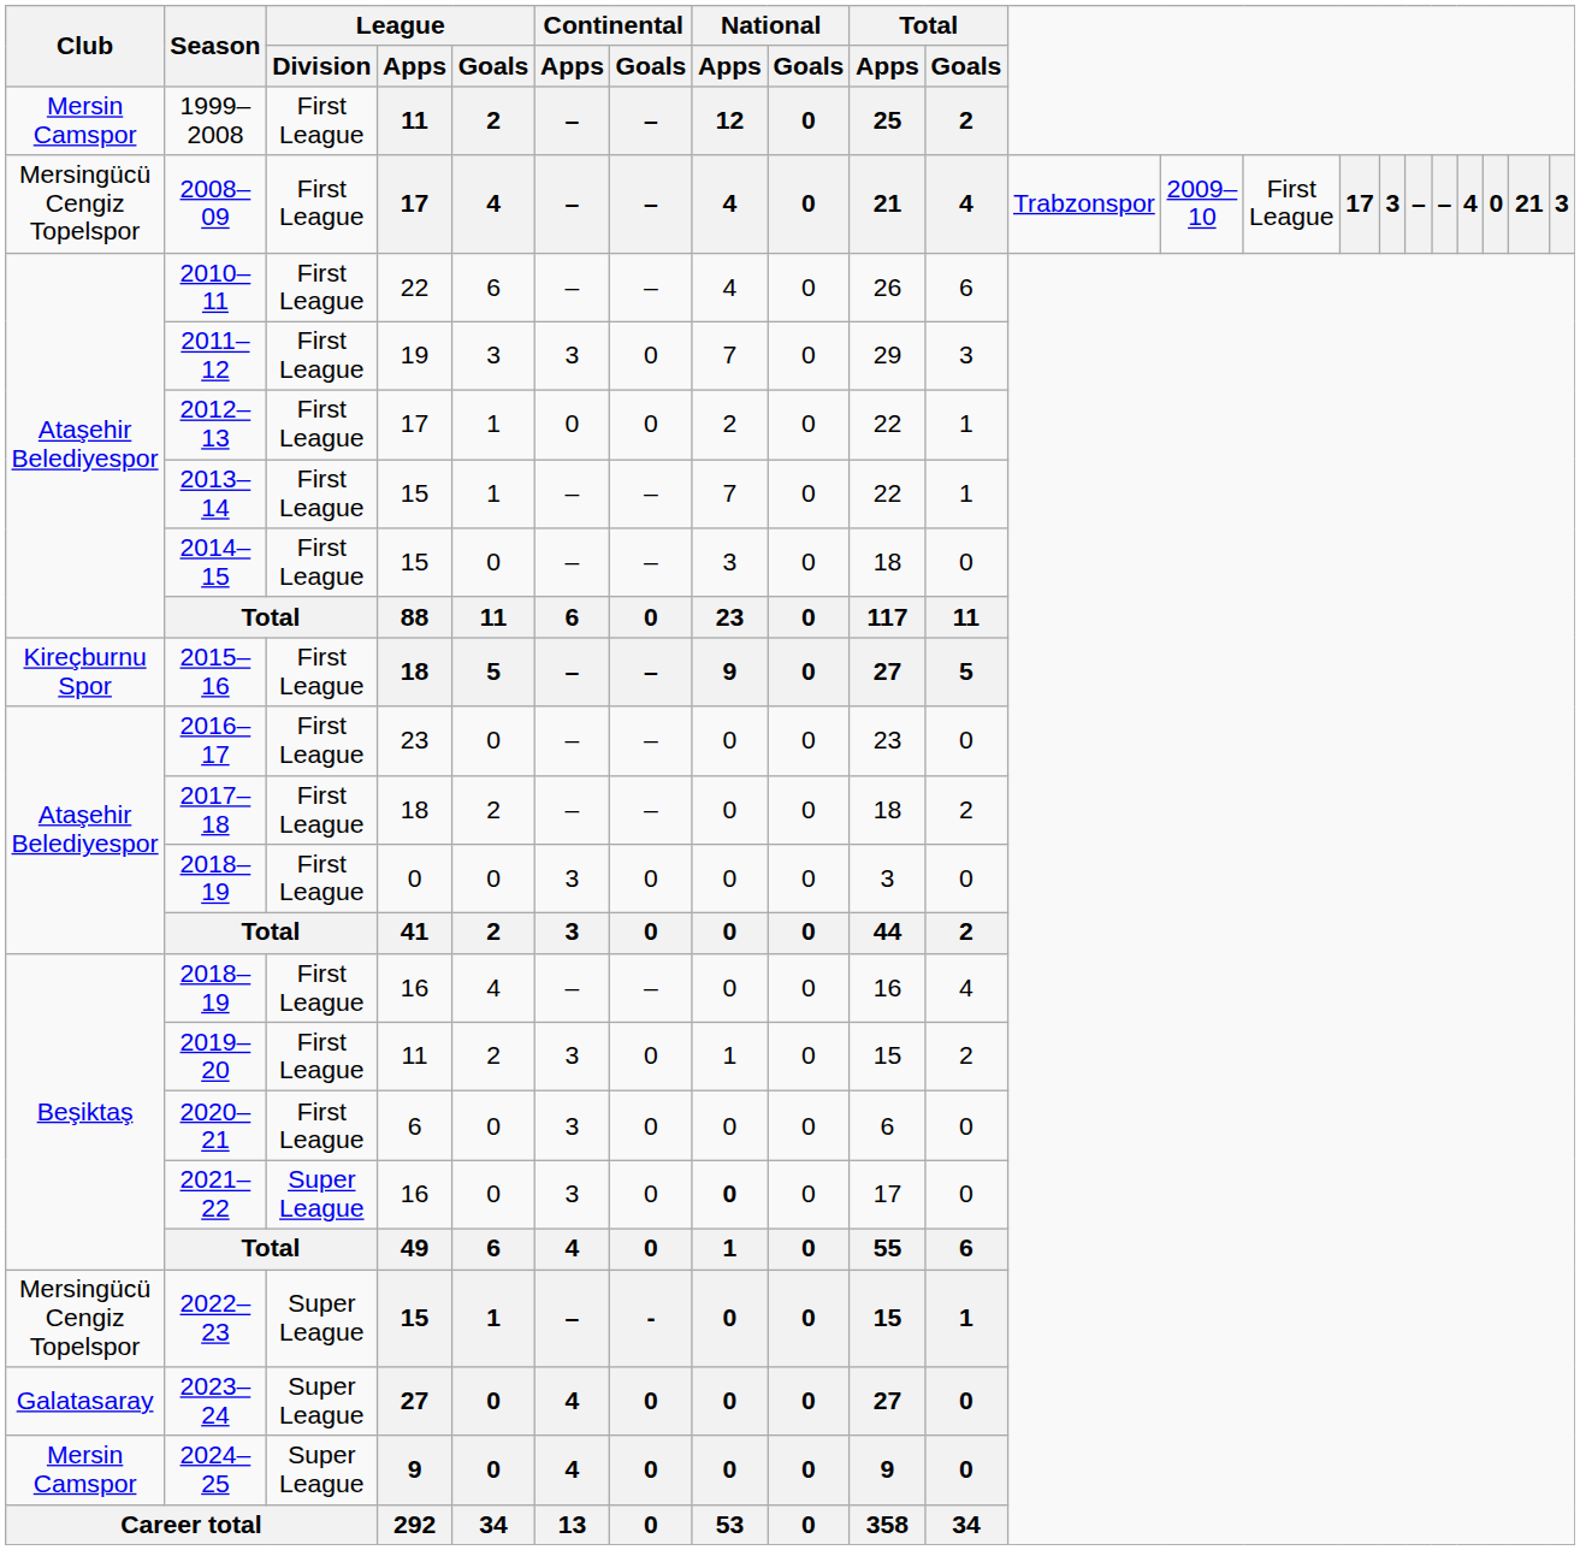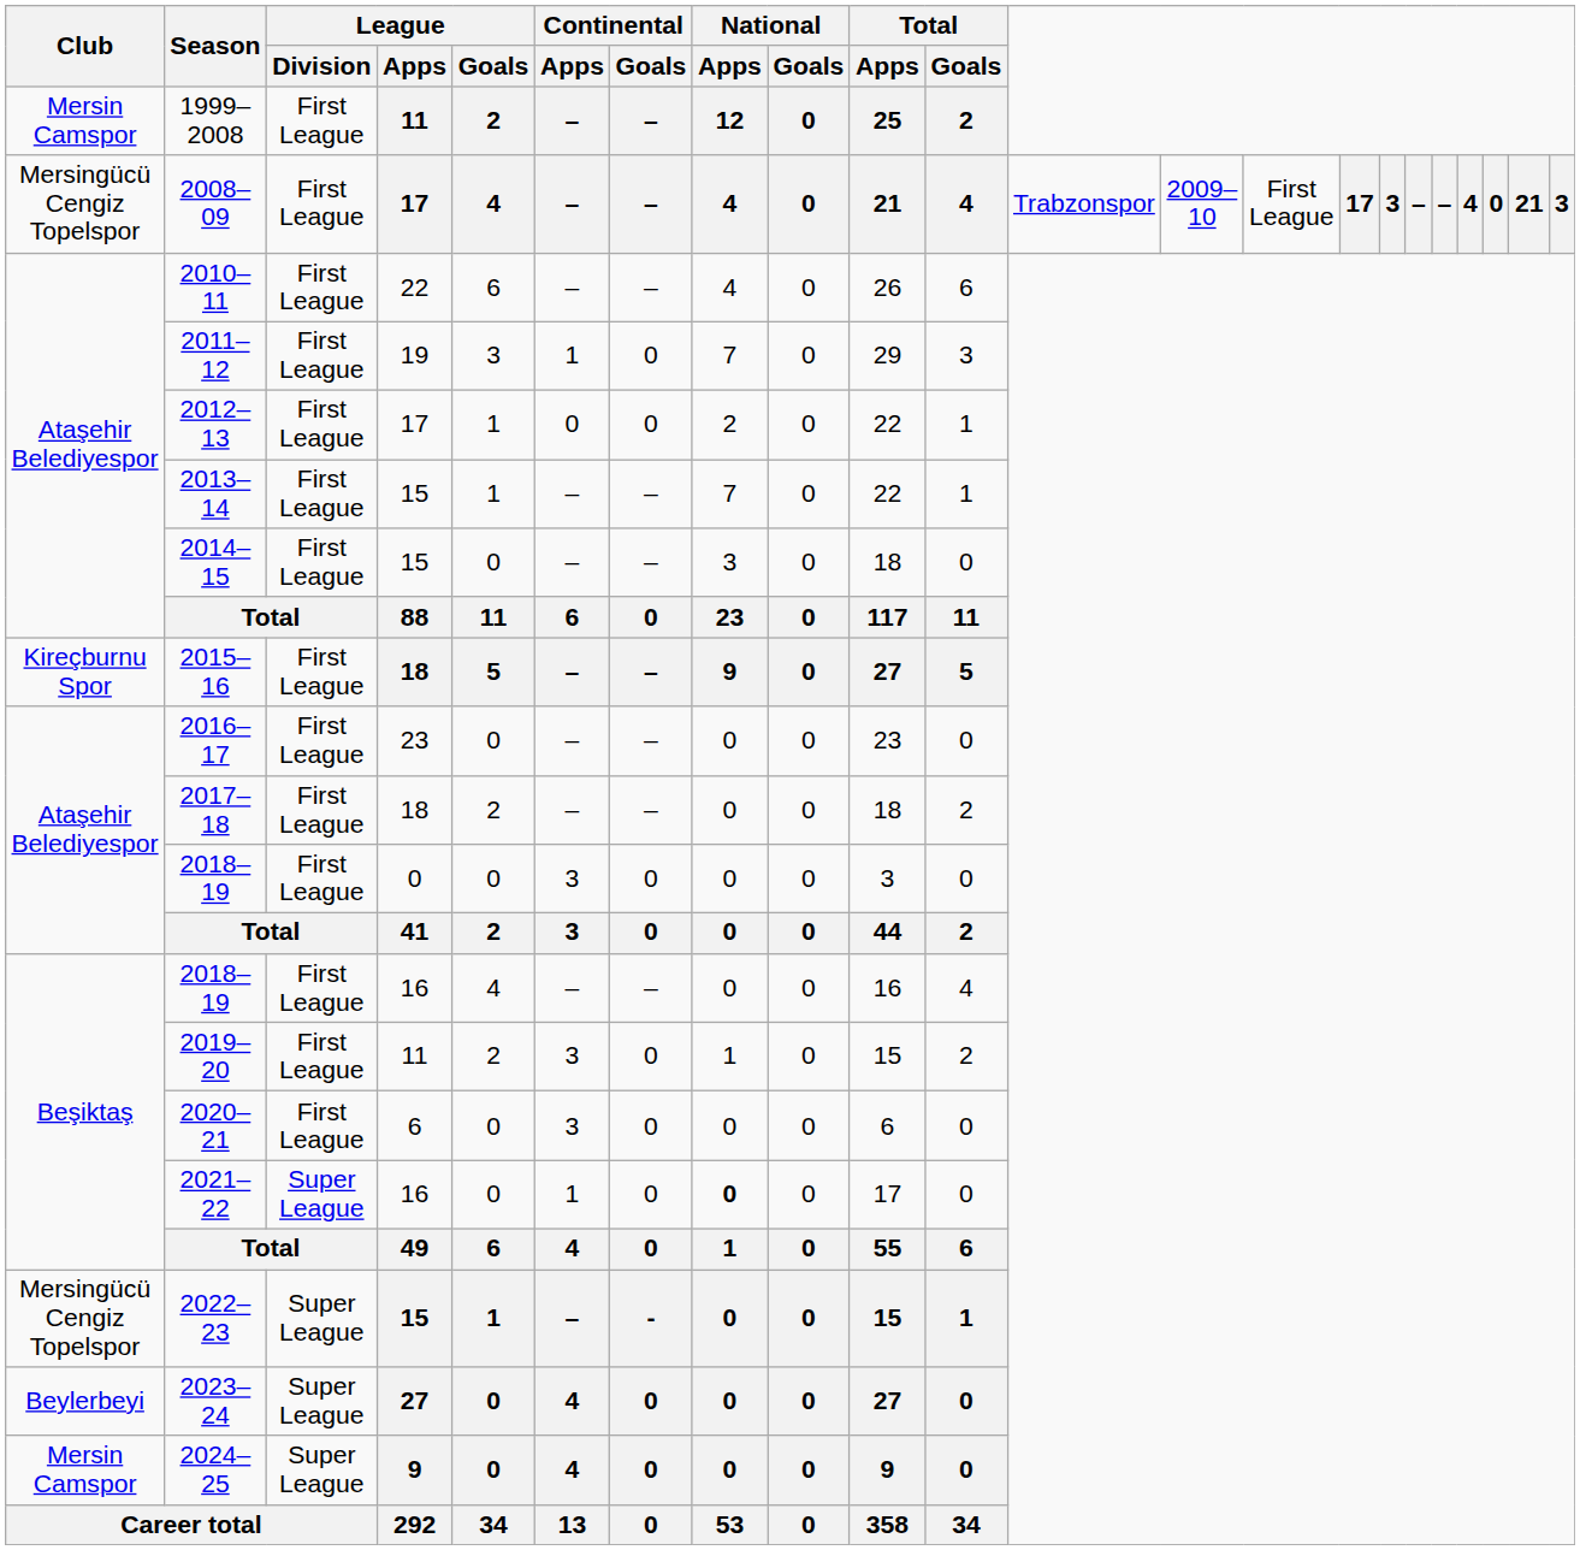 <table class="wikitable" style="text-align: center;">
 <tr>
 <th rowspan=2>Club</th>
 <th rowspan=2>Season</th>
 <th colspan=3>League</th>
 <th colspan=2>Continental</th>
 <th colspan=2>National</th>
 <th colspan=2>Total</th>
 </tr>
 <tr>
 <th>Division</th>
 <th>Apps</th>
 <th>Goals</th>
 <th>Apps</th>
 <th>Goals</th>
 <th>Apps</th>
 <th>Goals</th>
 <th>Apps</th>
 <th>Goals</th>
 </tr>
 <tr>
 <td><a href='#'>Mersin Camspor</a></td>
 <td>1999–2008</td>
 <td>First League</td>
 <th>11</th>
 <th>2</th>
 <th>–</th>
 <th>–</th>
 <th>12</th>
 <th>0</th>
 <th>25</th>
 <th>2</th>
 </tr>
 <tr>
 <td>Mersingücü Cengiz Topelspor</td>
 <td><a href='#'>2008–09</a></td>
 <td>First League</td>
 <th>17</th>
 <th>4</th>
 <th>–</th>
 <th>–</th>
 <th>4</th>
 <th>0</th>
 <th>21</th>
 <th>4</th>
 <td><a href='#'>Trabzonspor</a></td>
 <td><a href='#'>2009–10</a></td>
 <td>First League</td>
 <th>17</th>
 <th>3</th>
 <th>–</th>
 <th>–</th>
 <th>4</th>
 <th>0</th>
 <th>21</th>
 <th>3</th>
 </tr>
 <tr>
 <td rowspan=6><a href='#'>Ataşehir Belediyespor</a></td>
 <td><a href='#'>2010–11</a></td>
 <td>First League</td>
 <td>22</td>
 <td>6</td>
 <td>–</td>
 <td>–</td>
 <td>4</td>
 <td>0</td>
 <td>26</td>
 <td>6</td>
 </tr>
 <tr>
 <td><a href='#'>2011–12</a></td>
 <td>First League</td>
 <td>19</td>
 <td>3</td>
-<td>3</td>
+<td>1</td>
 <td>0</td>
 <td>7</td>
 <td>0</td>
 <td>29</td>
 <td>3</td>
 </tr>
 <tr>
 <td><a href='#'>2012–13</a></td>
 <td>First League</td>
 <td>17</td>
 <td>1</td>
 <td>0</td>
 <td>0</td>
 <td>2</td>
 <td>0</td>
 <td>22</td>
 <td>1</td>
 </tr>
 <tr>
 <td><a href='#'>2013–14</a></td>
 <td>First League</td>
 <td>15</td>
 <td>1</td>
 <td>–</td>
 <td>–</td>
 <td>7</td>
 <td>0</td>
 <td>22</td>
 <td>1</td>
 </tr>
 <tr>
 <td><a href='#'>2014–15</a></td>
 <td>First League</td>
 <td>15</td>
 <td>0</td>
 <td>–</td>
 <td>–</td>
 <td>3</td>
 <td>0</td>
 <td>18</td>
 <td>0</td>
 </tr>
 <tr>
 <th colspan=2>Total</th>
 <th>88</th>
 <th>11</th>
 <th>6</th>
 <th>0</th>
 <th>23</th>
 <th>0</th>
 <th>117</th>
 <th>11</th>
 </tr>
 <tr>
 <td><a href='#'>Kireçburnu Spor</a></td>
 <td><a href='#'>2015–16</a></td>
 <td>First League</td>
 <th>18</th>
 <th>5</th>
 <th>–</th>
 <th>–</th>
 <th>9</th>
 <th>0</th>
 <th>27</th>
 <th>5</th>
 </tr>
 <tr>
 <td rowspan=4><a href='#'>Ataşehir Belediyespor</a></td>
 <td><a href='#'>2016–17</a></td>
 <td>First League</td>
 <td>23</td>
 <td>0</td>
 <td>–</td>
 <td>–</td>
 <td>0</td>
 <td>0</td>
 <td>23</td>
 <td>0</td>
 </tr>
 <tr>
 <td><a href='#'>2017–18</a></td>
 <td>First League</td>
 <td>18</td>
 <td>2</td>
 <td>–</td>
 <td>–</td>
 <td>0</td>
 <td>0</td>
 <td>18</td>
 <td>2</td>
 </tr>
 <tr>
 <td><a href='#'>2018–19</a></td>
 <td>First League</td>
 <td>0</td>
 <td>0</td>
 <td>3</td>
 <td>0</td>
 <td>0</td>
 <td>0</td>
 <td>3</td>
 <td>0</td>
 </tr>
 <tr>
 <th colspan=2>Total</th>
 <th>41</th>
 <th>2</th>
 <th>3</th>
 <th>0</th>
 <th>0</th>
 <th>0</th>
 <th>44</th>
 <th>2</th>
 </tr>
 <tr>
 <td rowspan=5><a href='#'>Beşiktaş</a></td>
 <td><a href='#'>2018–19</a></td>
 <td>First League</td>
 <td>16</td>
 <td>4</td>
 <td>–</td>
 <td>–</td>
 <td>0</td>
 <td>0</td>
 <td>16</td>
 <td>4</td>
 </tr>
 <tr>
 <td><a href='#'>2019–20</a></td>
 <td>First League</td>
 <td>11</td>
 <td>2</td>
 <td>3</td>
 <td>0</td>
 <td>1</td>
 <td>0</td>
 <td>15</td>
 <td>2</td>
 </tr>
 <tr>
 <td><a href='#'>2020–21</a></td>
 <td>First League</td>
 <td>6</td>
 <td>0</td>
 <td>3</td>
 <td>0</td>
 <td>0</td>
 <td>0</td>
 <td>6</td>
 <td>0</td>
 </tr>
 <tr>
 <td><a href='#'>2021–22</a></td>
 <td><a href='#'>Super League</a></td>
 <td>16</td>
 <td>0</td>
-<td>3</td>
+<td>1</td>
 <td>0</td>
 <td><strong>0</strong></td>
 <td>0</td>
 <td>17</td>
 <td>0</td>
 </tr>
 <tr>
 <th colspan=2>Total</th>
 <th>49</th>
 <th>6</th>
 <th>4</th>
 <th>0</th>
 <th>1</th>
 <th>0</th>
 <th>55</th>
 <th>6</th>
 </tr>
 <tr>
 <td>Mersingücü Cengiz Topelspor</td>
 <td><a href='#'>2022–23</a></td>
 <td>Super League</td>
 <th>15</th>
 <th>1</th>
 <th>–</th>
 <th>-</th>
 <th>0</th>
 <th>0</th>
 <th>15</th>
 <th>1</th>
 </tr>
 <tr>
-<td><a href='#'>Galatasaray</a></td>
+<td><a href='#'>Beylerbeyi</a></td>
 <td><a href='#'>2023–24</a></td>
 <td>Super League</td>
 <th>27</th>
 <th>0</th>
 <th>4</th>
 <th>0</th>
 <th>0</th>
 <th>0</th>
 <th>27</th>
 <th>0</th>
 </tr>
 <tr>
 <td><a href='#'>Mersin Camspor</a></td>
 <td><a href='#'>2024–25</a></td>
 <td>Super League</td>
 <th>9</th>
 <th>0</th>
 <th>4</th>
 <th>0</th>
 <th>0</th>
 <th>0</th>
 <th>9</th>
 <th>0</th>
 </tr>
 <tr>
 <th colspan=3>Career total</th>
 <th>292</th>
 <th>34</th>
 <th>13</th>
 <th>0</th>
 <th>53</th>
 <th>0</th>
 <th>358</th>
 <th>34</th>
 </tr>
 </table>
